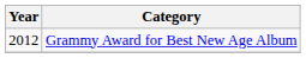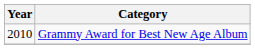 <table class="wikitable">
 <tr>
 <th align="left">Year</th>
 <th align="left">Category</th>
 </tr>
 <tr>
-<td align="left">2012</td>
+<td align="left">2010</td>
 <td align="left"><a href='#'>Grammy Award for Best New Age Album</a></td>
 </tr>
 <tr>
 </tr>
 </table>
